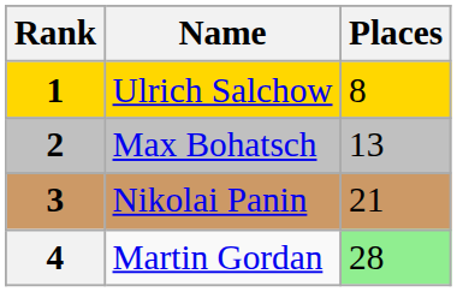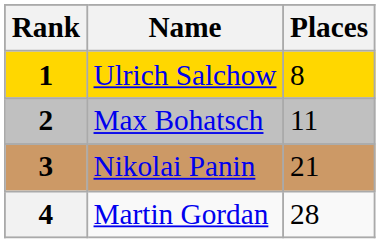 <table class="wikitable">
 <tr>
 <th>Rank</th>
 <th>Name</th>
 <th>Places</th>
 </tr>
 <tr bgcolor="gold">
 <td align="center"><strong>1</strong></td>
 <td> <a href='#'>Ulrich Salchow</a></td>
 <td>8</td>
 </tr>
 <tr bgcolor="silver">
 <td align="center"><strong>2</strong></td>
 <td> <a href='#'>Max Bohatsch</a></td>
-<td>13</td>
+<td>11</td>
 </tr>
 <tr bgcolor="cc9966">
 <td align="center"><strong>3</strong></td>
 <td> <a href='#'>Nikolai Panin</a></td>
 <td>21</td>
 </tr>
 <tr>
 <th>4</th>
 <td> <a href='#'>Martin Gordan</a></td>
-<td style="background: lightgreen;">28</td>
+<td>28</td>
 </tr>
 </table>
